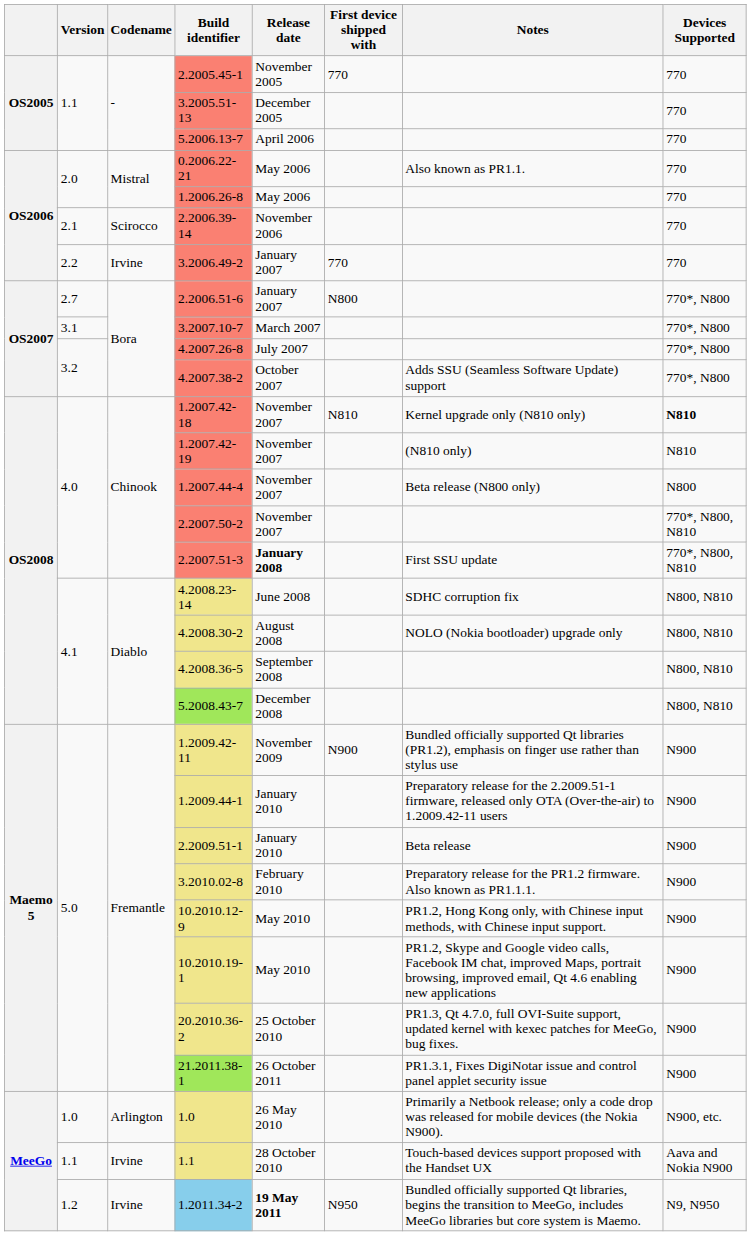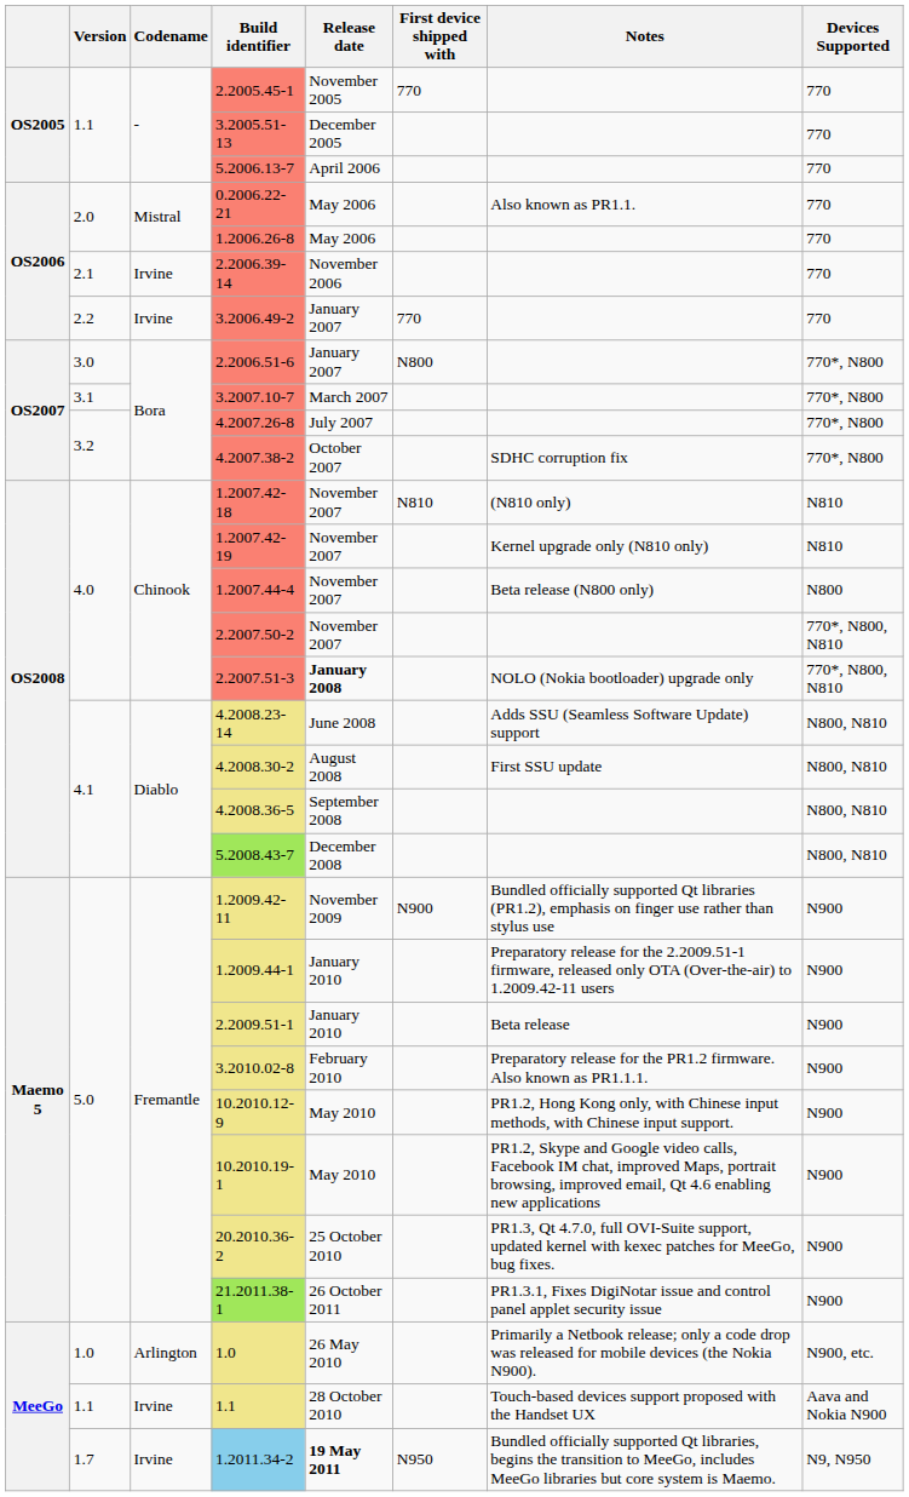 <table class="wikitable" style="width:100%;">
 <tr>
 <th></th>
 <th>Version</th>
 <th>Codename</th>
 <th>Build identifier</th>
 <th>Release date</th>
 <th>First device shipped with</th>
 <th>Notes</th>
 <th>Devices Supported</th>
 </tr>
 <tr>
 <th rowspan="3">OS2005</th>
 <td rowspan="3">1.1</td>
 <td rowspan="3">-</td>
 <td style="background:salmon;">2.2005.45-1</td>
 <td>November 2005</td>
 <td>770</td>
 <td></td>
 <td>770</td>
 </tr>
 <tr>
 <td style="background:salmon;">3.2005.51-13</td>
 <td>December 2005</td>
 <td></td>
 <td></td>
 <td>770</td>
 </tr>
 <tr>
 <td style="background:salmon;">5.2006.13-7</td>
 <td>April 2006</td>
 <td></td>
 <td></td>
 <td>770</td>
 </tr>
 <tr>
 <th rowspan="4">OS2006</th>
 <td rowspan="2">2.0</td>
 <td rowspan="2">Mistral</td>
 <td style="background:salmon;">0.2006.22-21</td>
 <td>May 2006</td>
 <td></td>
 <td>Also known as PR1.1.</td>
 <td>770</td>
 </tr>
 <tr>
 <td style="background:salmon;">1.2006.26-8</td>
 <td>May 2006</td>
 <td></td>
 <td></td>
 <td>770</td>
 </tr>
 <tr>
 <td>2.1</td>
-<td>Scirocco</td>
+<td>Irvine</td>
 <td style="background:salmon;">2.2006.39-14</td>
 <td>November 2006</td>
 <td></td>
 <td></td>
 <td>770</td>
 </tr>
 <tr>
 <td>2.2</td>
 <td>Irvine</td>
 <td style="background:salmon;">3.2006.49-2</td>
 <td>January 2007</td>
 <td>770</td>
 <td></td>
 <td>770</td>
 </tr>
 <tr>
 <th rowspan="4">OS2007</th>
-<td>2.7</td>
+<td>3.0</td>
 <td rowspan="4">Bora</td>
 <td style="background:salmon;">2.2006.51-6</td>
 <td>January 2007</td>
 <td>N800</td>
 <td></td>
 <td>770*, N800</td>
 </tr>
 <tr>
 <td>3.1</td>
 <td style="background:salmon;">3.2007.10-7</td>
 <td>March 2007</td>
 <td></td>
 <td></td>
 <td>770*, N800</td>
 </tr>
 <tr>
 <td rowspan="2">3.2</td>
 <td style="background:salmon;">4.2007.26-8</td>
 <td>July 2007</td>
 <td></td>
 <td></td>
 <td>770*, N800</td>
 </tr>
 <tr>
 <td style="background:salmon;">4.2007.38-2</td>
 <td>October 2007</td>
 <td></td>
-<td>Adds SSU (Seamless Software Update) support</td>
+<td>SDHC corruption fix</td>
 <td>770*, N800</td>
 </tr>
 <tr>
 <th rowspan="9">OS2008</th>
 <td rowspan="5">4.0</td>
 <td rowspan="5">Chinook</td>
 <td style="background:salmon;">1.2007.42-18</td>
 <td>November 2007</td>
 <td>N810</td>
-<td>Kernel upgrade only (N810 only)</td>
-<td><strong>N810</strong></td>
+<td>(N810 only)</td>
+<td>N810</td>
 </tr>
 <tr>
 <td style="background:salmon;">1.2007.42-19</td>
 <td>November 2007</td>
 <td></td>
-<td>(N810 only)</td>
+<td>Kernel upgrade only (N810 only)</td>
 <td>N810</td>
 </tr>
 <tr>
 <td style="background:salmon;">1.2007.44-4</td>
 <td>November 2007</td>
 <td></td>
 <td>Beta release (N800 only)</td>
 <td>N800</td>
 </tr>
 <tr>
 <td style="background:salmon;">2.2007.50-2</td>
 <td>November 2007</td>
 <td></td>
 <td></td>
 <td>770*, N800, N810</td>
 </tr>
 <tr>
 <td style="background:salmon;">2.2007.51-3</td>
 <td><strong>January 2008</strong></td>
 <td></td>
-<td>First SSU update</td>
+<td>NOLO (Nokia bootloader) upgrade only</td>
 <td>770*, N800, N810</td>
 </tr>
 <tr>
 <td rowspan="4">4.1</td>
 <td rowspan="4">Diablo</td>
 <td style="background:khaki;">4.2008.23-14</td>
 <td>June 2008</td>
 <td></td>
-<td>SDHC corruption fix</td>
+<td>Adds SSU (Seamless Software Update) support</td>
 <td>N800, N810</td>
 </tr>
 <tr>
 <td style="background:khaki;">4.2008.30-2</td>
 <td>August 2008</td>
 <td></td>
-<td>NOLO (Nokia bootloader) upgrade only</td>
+<td>First SSU update</td>
 <td>N800, N810</td>
 </tr>
 <tr>
 <td style="background:khaki;">4.2008.36-5</td>
 <td>September 2008</td>
 <td></td>
 <td></td>
 <td>N800, N810</td>
 </tr>
 <tr>
 <td style="background:#A0E75A;">5.2008.43-7</td>
 <td>December 2008</td>
 <td></td>
 <td></td>
 <td>N800, N810</td>
 </tr>
 <tr>
 <th rowspan="8">Maemo 5</th>
 <td rowspan="8">5.0</td>
 <td rowspan="8">Fremantle</td>
 <td style="background:khaki;">1.2009.42-11</td>
 <td>November 2009</td>
 <td>N900</td>
 <td>Bundled officially supported Qt libraries (PR1.2), emphasis on finger use rather than stylus use</td>
 <td>N900</td>
 </tr>
 <tr>
 <td style="background:khaki;">1.2009.44-1</td>
 <td>January 2010</td>
 <td></td>
 <td>Preparatory release for the 2.2009.51-1 firmware, released only OTA (Over-the-air) to 1.2009.42-11 users</td>
 <td>N900</td>
 </tr>
 <tr>
 <td style="background:khaki;">2.2009.51-1</td>
 <td>January 2010</td>
 <td></td>
 <td>Beta release</td>
 <td>N900</td>
 </tr>
 <tr>
 <td style="background:khaki;">3.2010.02-8</td>
 <td>February 2010</td>
 <td></td>
 <td>Preparatory release for the PR1.2 firmware. Also known as PR1.1.1.</td>
 <td>N900</td>
 </tr>
 <tr>
 <td style="background:khaki;">10.2010.12-9</td>
 <td>May 2010</td>
 <td></td>
 <td>PR1.2, Hong Kong only, with Chinese input methods, with Chinese input support.</td>
 <td>N900</td>
 </tr>
 <tr>
 <td style="background:khaki;">10.2010.19-1</td>
 <td>May 2010</td>
 <td></td>
 <td>PR1.2, Skype and Google video calls, Facebook IM chat, improved Maps, portrait browsing, improved email, Qt 4.6 enabling new applications</td>
 <td>N900</td>
 </tr>
 <tr>
 <td style="background:khaki;">20.2010.36-2</td>
 <td>25 October 2010</td>
 <td></td>
 <td>PR1.3, Qt 4.7.0, full OVI-Suite support, updated kernel with kexec patches for MeeGo, bug fixes.</td>
 <td>N900</td>
 </tr>
 <tr>
 <td style="background:#A0E75A;">21.2011.38-1</td>
 <td>26 October 2011</td>
 <td></td>
 <td>PR1.3.1, Fixes DigiNotar issue and control panel applet security issue</td>
 <td>N900</td>
 </tr>
 <tr>
 <th rowspan="3"><a href='#'>MeeGo</a></th>
 <td>1.0</td>
 <td>Arlington</td>
 <td style="background:khaki">1.0</td>
 <td>26 May 2010</td>
 <td></td>
 <td>Primarily a Netbook release; only a code drop was released for mobile devices (the Nokia N900).</td>
 <td>N900, etc.</td>
 </tr>
 <tr>
 <td>1.1</td>
 <td>Irvine</td>
 <td style="background:khaki">1.1</td>
 <td>28 October 2010</td>
 <td></td>
 <td>Touch-based devices support proposed with the Handset UX</td>
 <td>Aava and Nokia N900</td>
 </tr>
 <tr>
-<td>1.2</td>
+<td>1.7</td>
 <td>Irvine</td>
 <td style="background:skyBlue;">1.2011.34-2</td>
 <td><strong>19 May 2011</strong></td>
 <td>N950</td>
 <td>Bundled officially supported Qt libraries, begins the transition to MeeGo, includes MeeGo libraries but core system is Maemo.</td>
 <td>N9, N950</td>
 </tr>
 </table>
